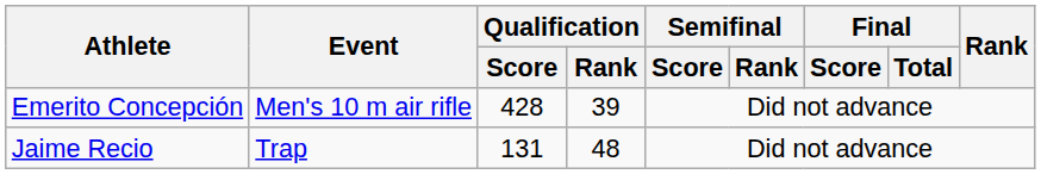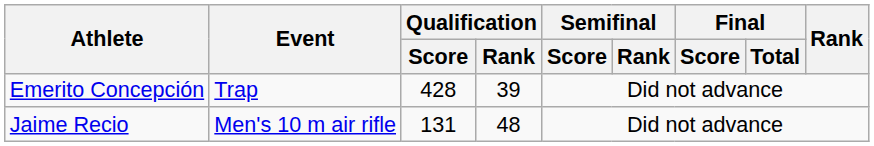 <table class="wikitable" style="font-size:90%">
 <tr>
 <th rowspan="2">Athlete</th>
 <th rowspan="2">Event</th>
 <th colspan="2">Qualification</th>
 <th colspan="2">Semifinal</th>
 <th colspan="2">Final</th>
 <th rowspan="2">Rank</th>
 </tr>
 <tr>
 <th>Score</th>
 <th>Rank</th>
 <th>Score</th>
 <th>Rank</th>
 <th>Score</th>
 <th>Total</th>
 </tr>
 <tr>
 <td><a href='#'>Emerito Concepción</a></td>
-<td><a href='#'>Men's 10 m air rifle</a></td>
+<td><a href='#'>Trap</a></td>
 <td align=center>428</td>
 <td align=center>39</td>
 <td align=center colspan="5">Did not advance</td>
 </tr>
 <tr>
 <td><a href='#'>Jaime Recio</a></td>
-<td><a href='#'>Trap</a></td>
+<td><a href='#'>Men's 10 m air rifle</a></td>
 <td align=center>131</td>
 <td align=center>48</td>
 <td align=center colspan="5">Did not advance</td>
 </tr>
 </table>
